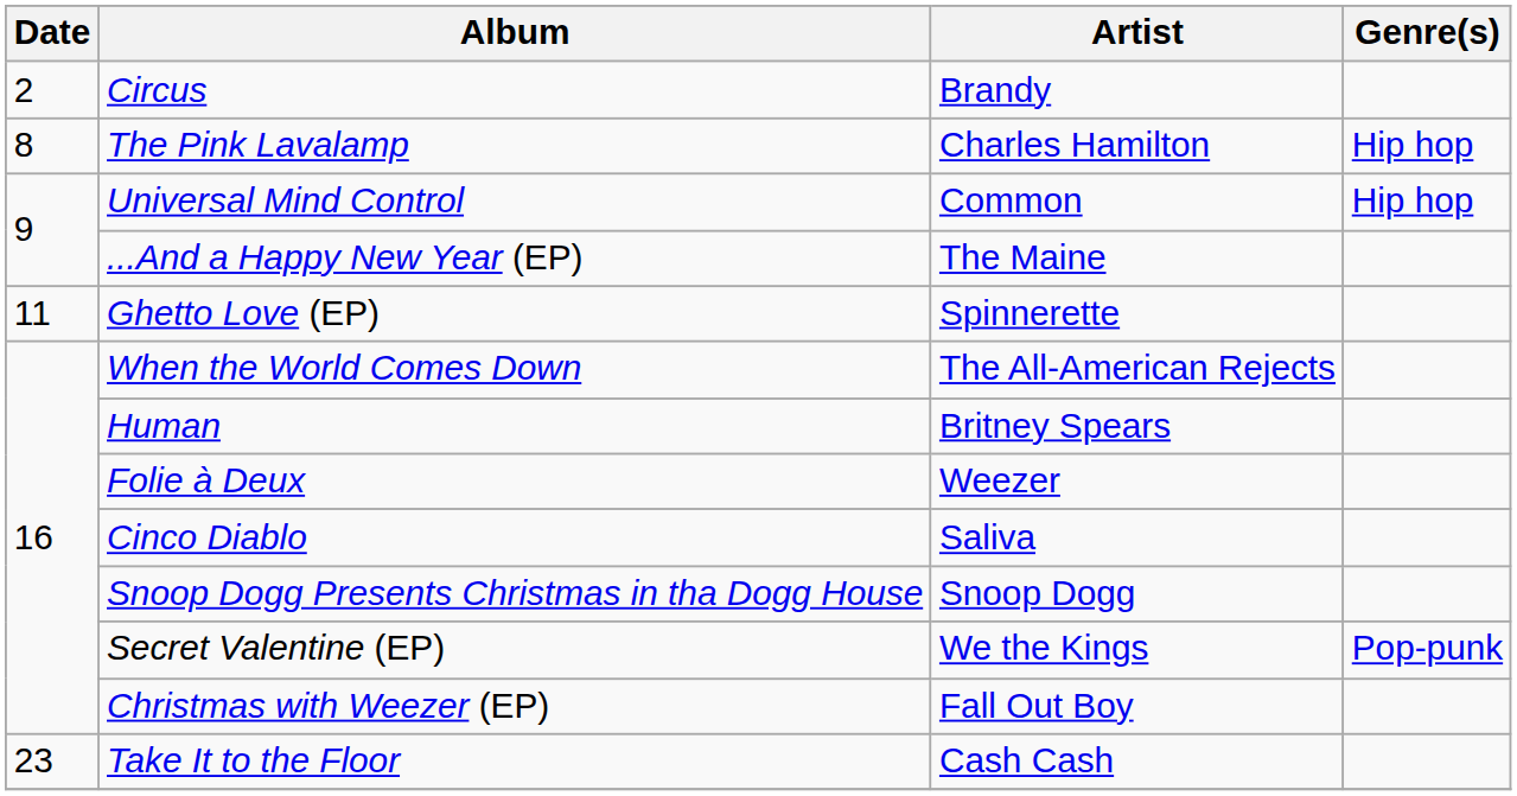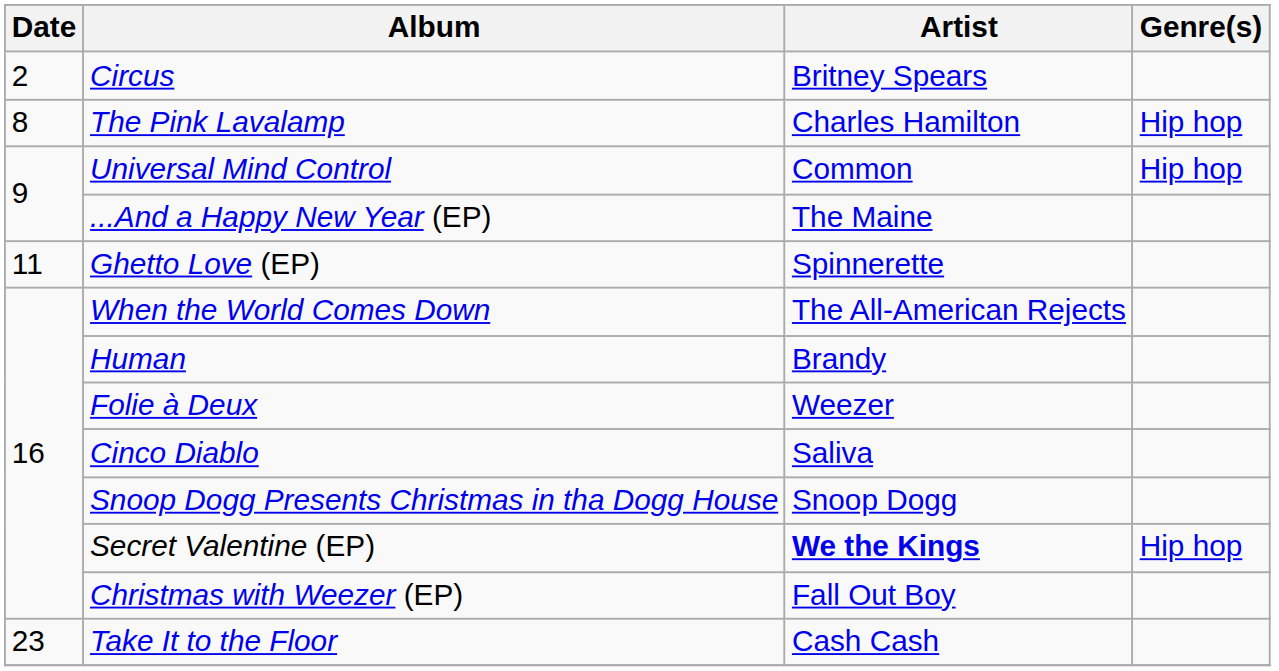 <table class="wikitable">
 <tr>
 <th>Date</th>
 <th>Album</th>
 <th>Artist</th>
 <th>Genre(s)</th>
 </tr>
 <tr>
 <td>2</td>
 <td><em><a href='#'>Circus</a></em></td>
-<td><a href='#'>Brandy</a></td>
+<td><a href='#'>Britney Spears</a></td>
 <td></td>
 </tr>
 <tr>
 <td>8</td>
 <td><em><a href='#'>The Pink Lavalamp</a></em></td>
 <td><a href='#'>Charles Hamilton</a></td>
 <td><a href='#'>Hip hop</a></td>
 </tr>
 <tr>
 <td rowspan="2">9</td>
 <td><em><a href='#'>Universal Mind Control</a></em></td>
 <td><a href='#'>Common</a></td>
 <td><a href='#'>Hip hop</a></td>
 </tr>
 <tr>
 <td><em><a href='#'>...And a Happy New Year</a></em> (EP)</td>
 <td><a href='#'>The Maine</a></td>
 <td></td>
 </tr>
 <tr>
 <td>11</td>
 <td><em><a href='#'>Ghetto Love</a></em> (EP)</td>
 <td><a href='#'>Spinnerette</a></td>
 <td></td>
 </tr>
 <tr>
 <td rowspan="7">16</td>
 <td><em><a href='#'>When the World Comes Down</a></em></td>
 <td><a href='#'>The All-American Rejects</a></td>
 <td></td>
 </tr>
 <tr>
 <td><em><a href='#'>Human</a></em></td>
-<td><a href='#'>Britney Spears</a></td>
+<td><a href='#'>Brandy</a></td>
 <td></td>
 </tr>
 <tr>
 <td><em><a href='#'>Folie à Deux</a></em></td>
 <td><a href='#'>Weezer</a></td>
 <td></td>
 </tr>
 <tr>
 <td><em><a href='#'>Cinco Diablo</a></em></td>
 <td><a href='#'>Saliva</a></td>
 <td></td>
 </tr>
 <tr>
 <td><em><a href='#'>Snoop Dogg Presents Christmas in tha Dogg House</a></em></td>
 <td><a href='#'>Snoop Dogg</a></td>
 <td></td>
 </tr>
 <tr>
 <td><em>Secret Valentine</em> (EP)</td>
-<td><a href='#'>We the Kings</a></td>
-<td><a href='#'>Pop-punk</a></td>
+<td><strong><a href='#'>We the Kings</a></strong></td>
+<td><a href='#'>Hip hop</a></td>
 </tr>
 <tr>
 <td><em><a href='#'>Christmas with Weezer</a></em> (EP)</td>
 <td><a href='#'>Fall Out Boy</a></td>
 <td></td>
 </tr>
 <tr>
 <td>23</td>
 <td><em><a href='#'>Take It to the Floor</a></em></td>
 <td><a href='#'>Cash Cash</a></td>
 <td></td>
 </tr>
 <tr>
 </tr>
 </table>
